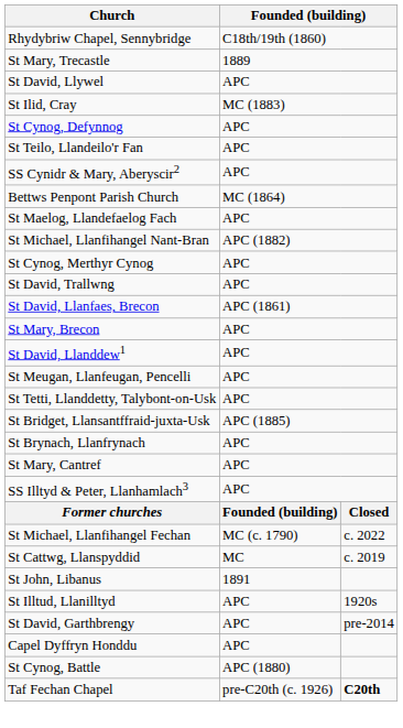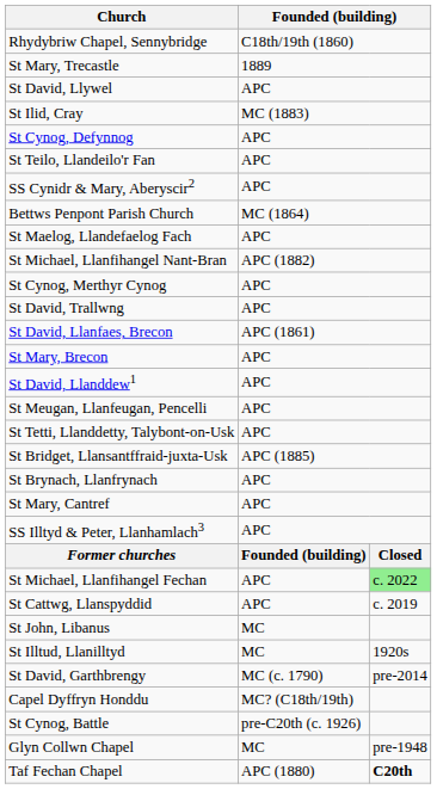 <table class="wikitable">
 <tr>
 <th>Church</th>
 <th colspan="2">Founded (building)</th>
 </tr>
 <tr>
 <td>Rhydybriw Chapel, Sennybridge</td>
 <td colspan="2">C18th/19th (1860)</td>
 </tr>
 <tr>
 <td>St Mary, Trecastle</td>
 <td colspan="2">1889</td>
 </tr>
 <tr>
 <td>St David, Llywel</td>
 <td colspan="2">APC</td>
 </tr>
 <tr>
 <td>St Ilid, Cray</td>
 <td colspan="2">MC (1883)</td>
 </tr>
 <tr>
 <td><a href='#'>St Cynog, Defynnog</a></td>
 <td colspan="2">APC</td>
 </tr>
 <tr>
 <td>St Teilo, Llandeilo'r Fan</td>
 <td colspan="2">APC</td>
 </tr>
 <tr>
 <td>SS Cynidr & Mary, Aberyscir<sup>2</sup></td>
 <td colspan="2">APC</td>
 </tr>
 <tr>
 <td>Bettws Penpont Parish Church</td>
 <td colspan="2">MC (1864)</td>
 </tr>
 <tr>
 <td>St Maelog, Llandefaelog Fach</td>
 <td colspan="2">APC</td>
 </tr>
 <tr>
 <td>St Michael, Llanfihangel Nant-Bran</td>
 <td colspan="2">APC (1882)</td>
 </tr>
 <tr>
 <td>St Cynog, Merthyr Cynog</td>
 <td colspan="2">APC</td>
 </tr>
 <tr>
 <td>St David, Trallwng</td>
 <td colspan="2">APC</td>
 </tr>
 <tr>
 <td><a href='#'>St David, Llanfaes, Brecon</a></td>
 <td colspan="2">APC (1861)</td>
 </tr>
 <tr>
 <td><a href='#'>St Mary, Brecon</a></td>
 <td colspan="2">APC</td>
 </tr>
 <tr>
 <td><a href='#'>St David, Llanddew</a><sup>1</sup></td>
 <td colspan="2">APC</td>
 </tr>
 <tr>
 <td>St Meugan, Llanfeugan, Pencelli</td>
 <td colspan="2">APC</td>
 </tr>
 <tr>
 <td>St Tetti, Llanddetty, Talybont-on-Usk</td>
 <td colspan="2">APC</td>
 </tr>
 <tr>
 <td>St Bridget, Llansantffraid-juxta-Usk</td>
 <td colspan="2">APC (1885)</td>
 </tr>
 <tr>
 <td>St Brynach, Llanfrynach</td>
 <td colspan="2">APC</td>
 </tr>
 <tr>
 <td>St Mary, Cantref</td>
 <td colspan="2">APC</td>
 </tr>
 <tr>
 <td>SS Illtyd & Peter, Llanhamlach<sup>3</sup></td>
 <td colspan="2">APC</td>
 </tr>
 <tr>
 <th><em>Former churches</em></th>
 <th>Founded (building)</th>
 <th>Closed</th>
 </tr>
 <tr>
 <td>St Michael, Llanfihangel Fechan</td>
-<td>MC (c. 1790)</td>
-<td>c. 2022</td>
+<td>APC</td>
+<td style="background: lightgreen;">c. 2022</td>
 </tr>
 <tr>
 <td>St Cattwg, Llanspyddid</td>
-<td>MC</td>
+<td>APC</td>
 <td>c. 2019</td>
 </tr>
 <tr>
 <td>St John, Libanus</td>
-<td>1891</td>
+<td>MC</td>
 <td></td>
 </tr>
 <tr>
 <td>St Illtud, Llanilltyd</td>
-<td>APC</td>
+<td>MC</td>
 <td>1920s</td>
 </tr>
 <tr>
 <td>St David, Garthbrengy</td>
-<td>APC</td>
+<td>MC (c. 1790)</td>
 <td>pre-2014</td>
 </tr>
 <tr>
 <td>Capel Dyffryn Honddu</td>
-<td>APC</td>
+<td>MC? (C18th/19th)</td>
 <td></td>
 </tr>
 <tr>
 <td>St Cynog, Battle</td>
-<td>APC (1880)</td>
+<td>pre-C20th (c. 1926)</td>
 <td></td>
 </tr>
 <tr>
+<td>Glyn Collwn Chapel</td>
+<td>MC</td>
+<td>pre-1948</td>
+</tr>
+<tr>
 <td>Taf Fechan Chapel</td>
-<td>pre-C20th (c. 1926)</td>
+<td>APC (1880)</td>
 <td><strong>C20th</strong></td>
 </tr>
 </table>
